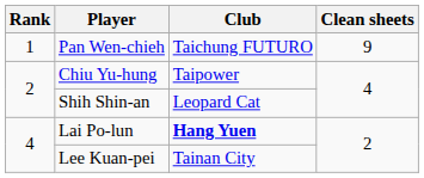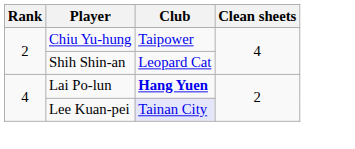 <table class = "wikitable" style = "text-align:center">
 <tr>
 <th>Rank</th>
 <th>Player</th>
 <th>Club</th>
 <th>Clean sheets</th>
-</tr>
-<tr>
-<td>1</td>
-<td align = "left"> <a href='#'>Pan Wen-chieh</a></td>
-<td align = "left"><a href='#'> Taichung FUTURO</a></td>
-<td>9</td>
 </tr>
 <tr>
 <td rowspan = "2">2</td>
 <td align = "left"> <a href='#'>Chiu Yu-hung</a></td>
 <td align = "left"><a href='#'> Taipower</a></td>
 <td rowspan = "2">4</td>
 </tr>
 <tr>
 <td align = "left"> Shih Shin-an</td>
 <td align = "left"><a href='#'> Leopard Cat</a></td>
 </tr>
 <tr>
 <td rowspan = "2">4</td>
 <td align = "left"> Lai Po-lun</td>
 <td align = "left"><strong><a href='#'> Hang Yuen</a></strong></td>
 <td rowspan = "2">2</td>
 </tr>
 <tr>
 <td align = "left"> Lee Kuan-pei</td>
-<td align = "left"><a href='#'> Tainan City</a></td>
+<td align = "left" style="background: lavender;"><a href='#'> Tainan City</a></td>
 </tr>
 </table>
